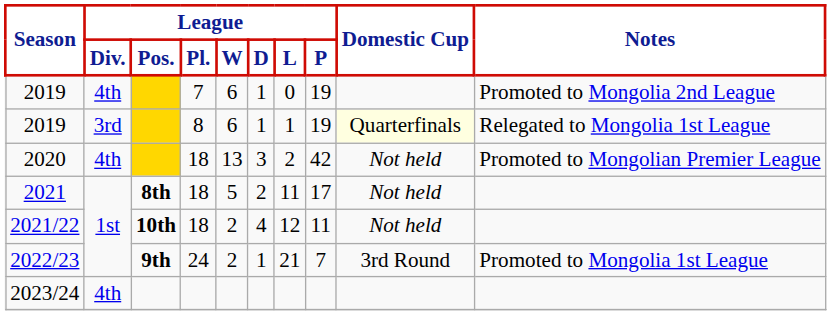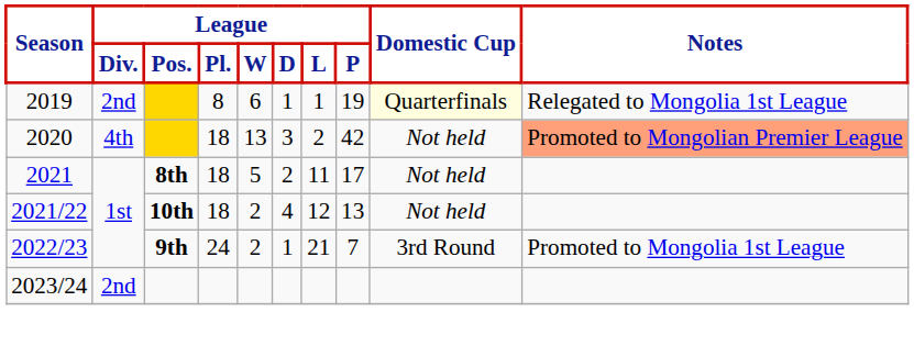 <table class="wikitable">
 <tr style="background:#efefef;">
 <th rowspan="2" ! style="background:#FFFFFF; color:#0F1C92; border:2px solid #CF0B04; " scope="col">Season</th>
 <th colspan="7" ! style="background:#FFFFFF; color:#0F1C92; border:2px solid #CF0B04; " scope="col">League</th>
 <th rowspan="2" ! style="background:#FFFFFF; color:#0F1C92; border:2px solid #CF0B04; " scope="col">Domestic Cup</th>
 <th rowspan="2" ! style="background:#FFFFFF; color:#0F1C92; border:2px solid #CF0B04; " scope="col">Notes</th>
 </tr>
 <tr>
 <th style="background:#FFFFFF; color:#0F1C92; border:2px solid #CF0B04;" scope="col">Div.</th>
 <th style="background:#FFFFFF; color:#0F1C92; border:2px solid #CF0B04;" scope="col">Pos.</th>
 <th style="background:#FFFFFF; color:#0F1C92; border:2px solid #CF0B04;" scope="col">Pl.</th>
 <th style="background:#FFFFFF; color:#0F1C92; border:2px solid #CF0B04;" scope="col">W</th>
 <th style="background:#FFFFFF; color:#0F1C92; border:2px solid #CF0B04;" scope="col">D</th>
 <th style="background:#FFFFFF; color:#0F1C92; border:2px solid #CF0B04;" scope="col">L</th>
 <th style="background:#FFFFFF; color:#0F1C92; border:2px solid #CF0B04;" scope="col">P</th>
 </tr>
 <tr>
 <td align=center>2019</td>
-<td align=center><a href='#'>4th</a></td>
-<td bgcolor="#FFD700"></td>
-<td align=center>7</td>
-<td align=center>6</td>
-<td align=center>1</td>
-<td align=center>0</td>
-<td align=center>19</td>
-<td align=center></td>
-<td>Promoted to <a href='#'>Mongolia 2nd League</a></td>
-</tr>
-<tr>
-<td align=center>2019</td>
-<td align=center><a href='#'>3rd</a></td>
+<td align=center><a href='#'>2nd</a></td>
 <td bgcolor="#FFD700"></td>
 <td align=center>8</td>
 <td align=center>6</td>
 <td align=center>1</td>
 <td align=center>1</td>
 <td align=center>19</td>
 <td align=center style="background: lightyellow;">Quarterfinals</td>
 <td>Relegated to <a href='#'>Mongolia 1st League</a></td>
 </tr>
 <tr>
 <td align=center>2020</td>
 <td align=center><a href='#'>4th</a></td>
 <td bgcolor="#FFD700"></td>
 <td align=center>18</td>
 <td align=center>13</td>
 <td align=center>3</td>
 <td align=center>2</td>
 <td align=center>42</td>
 <td align=center><em>Not held</em></td>
-<td>Promoted to <a href='#'>Mongolian Premier League</a></td>
+<td style="background: lightsalmon;">Promoted to <a href='#'>Mongolian Premier League</a></td>
 </tr>
 <tr>
 <td align=center><a href='#'>2021</a></td>
 <td rowspan=3; align=center><a href='#'>1st</a></td>
 <td style="text-align:center; "><strong>8th</strong></td>
 <td align=center>18</td>
 <td align=center>5</td>
 <td align=center>2</td>
 <td align=center>11</td>
 <td align=center>17</td>
 <td align=center><em>Not held</em></td>
 <td></td>
 </tr>
 <tr>
 <td align=center><a href='#'>2021/22</a></td>
 <td align=center><strong>10th</strong></td>
 <td align=center>18</td>
 <td align=center>2</td>
 <td align=center>4</td>
 <td align=center>12</td>
-<td align=center>11</td>
+<td align=center>13</td>
 <td align=center><em>Not held</em></td>
 <td></td>
 </tr>
 <tr>
 <td align=center><a href='#'>2022/23</a></td>
 <td align=center><strong>9th</strong></td>
 <td align=center>24</td>
 <td align=center>2</td>
 <td align=center>1</td>
 <td align=center>21</td>
 <td align=center>7</td>
 <td align=center>3rd Round</td>
 <td>Promoted to <a href='#'>Mongolia 1st League</a></td>
 </tr>
 <tr>
 <td align=center>2023/24</td>
-<td align=center><a href='#'>4th</a></td>
+<td align=center><a href='#'>2nd</a></td>
 <td align=center></td>
 <td align=center></td>
 <td align=center></td>
 <td align=center></td>
 <td align=center></td>
 <td align=center></td>
 <td align=center></td>
 <td></td>
 </tr>
 <tr>
 </tr>
 </table>
